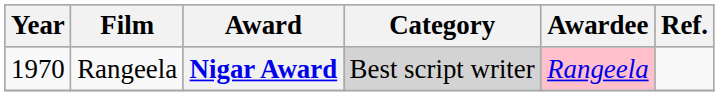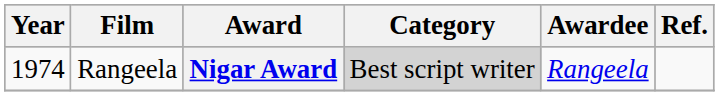 <table class="wikitable plainrowheaders">
 <tr>
 <th>Year</th>
 <th>Film</th>
 <th>Award</th>
 <th>Category</th>
 <th>Awardee</th>
 <th>Ref.</th>
 </tr>
 <tr>
-<td>1970</td>
+<td>1974</td>
 <td>Rangeela</td>
 <th scope="row"><a href='#'>Nigar Award</a></th>
 <td style="background: lightgrey;">Best script writer</td>
-<td style="background: pink;"><em><a href='#'>Rangeela</a></em></td>
+<td><em><a href='#'>Rangeela</a></em></td>
 <td></td>
 </tr>
 <tr>
 </tr>
 </table>
